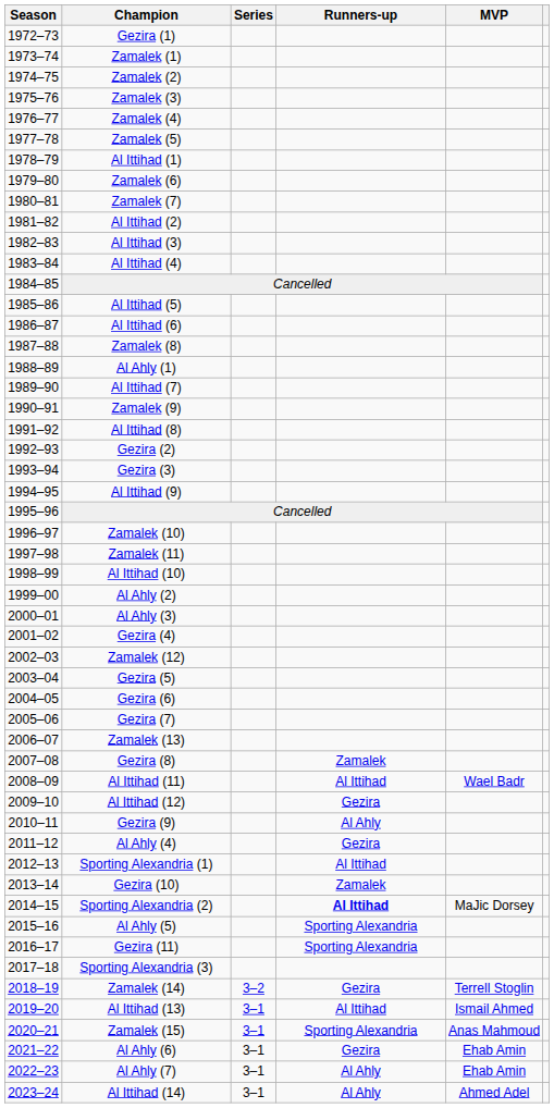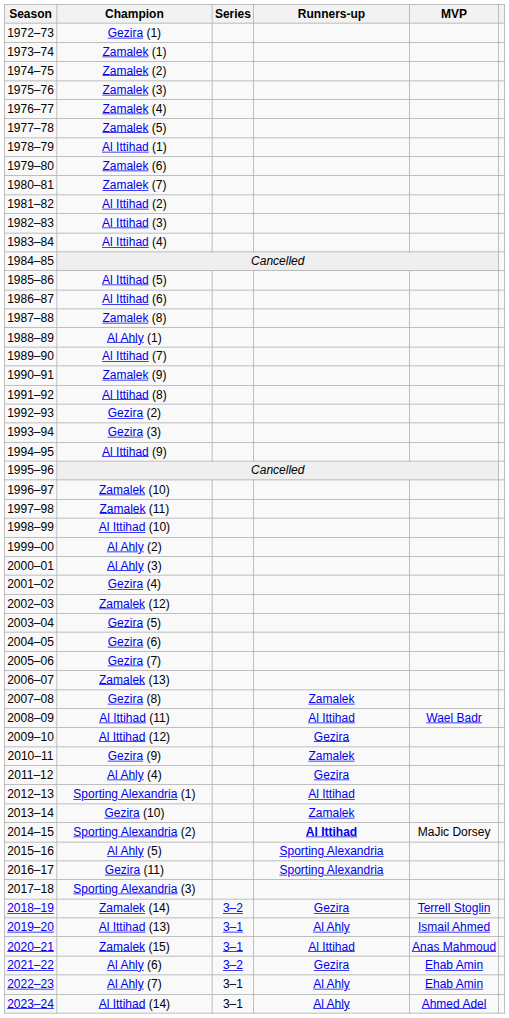 <table class="wikitable" style="text-align:center;">
 <tr>
 <th>Season</th>
 <th width="200">Champion</th>
 <th>Series</th>
 <th width="200">Runners-up</th>
 <th>MVP</th>
 <th></th>
 </tr>
 <tr>
 <td>1972–73</td>
 <td><a href='#'>Gezira</a> (1)</td>
 <td></td>
 <td></td>
 <td></td>
 <td></td>
 </tr>
 <tr>
 <td>1973–74</td>
 <td><a href='#'>Zamalek</a> (1)</td>
 <td></td>
 <td></td>
 <td></td>
 <td></td>
 </tr>
 <tr>
 <td>1974–75</td>
 <td><a href='#'>Zamalek</a> (2)</td>
 <td></td>
 <td></td>
 <td></td>
 <td></td>
 </tr>
 <tr>
 <td>1975–76</td>
 <td><a href='#'>Zamalek</a> (3)</td>
 <td></td>
 <td></td>
 <td></td>
 <td></td>
 </tr>
 <tr>
 <td>1976–77</td>
 <td><a href='#'>Zamalek</a> (4)</td>
 <td></td>
 <td></td>
 <td></td>
 <td></td>
 </tr>
 <tr>
 <td>1977–78</td>
 <td><a href='#'>Zamalek</a> (5)</td>
 <td></td>
 <td></td>
 <td></td>
 <td></td>
 </tr>
 <tr>
 <td>1978–79</td>
 <td><a href='#'>Al Ittihad</a> (1)</td>
 <td></td>
 <td></td>
 <td></td>
 <td></td>
 </tr>
 <tr>
 <td>1979–80</td>
 <td><a href='#'>Zamalek</a> (6)</td>
 <td></td>
 <td></td>
 <td></td>
 <td></td>
 </tr>
 <tr>
 <td>1980–81</td>
 <td><a href='#'>Zamalek</a> (7)</td>
 <td></td>
 <td></td>
 <td></td>
 <td></td>
 </tr>
 <tr>
 <td>1981–82</td>
 <td><a href='#'>Al Ittihad</a> (2)</td>
 <td></td>
 <td></td>
 <td></td>
 <td></td>
 </tr>
 <tr>
 <td>1982–83</td>
 <td><a href='#'>Al Ittihad</a> (3)</td>
 <td></td>
 <td></td>
 <td></td>
 <td></td>
 </tr>
 <tr>
 <td>1983–84</td>
 <td><a href='#'>Al Ittihad</a> (4)</td>
 <td></td>
 <td></td>
 <td></td>
 <td></td>
 </tr>
 <tr>
 <td>1984–85</td>
 <td colspan="4" bgcolor="#efefef" align="center"><em>Cancelled</em></td>
 <td></td>
 </tr>
 <tr>
 <td>1985–86</td>
 <td><a href='#'>Al Ittihad</a> (5)</td>
 <td></td>
 <td></td>
 <td></td>
 <td></td>
 </tr>
 <tr>
 <td>1986–87</td>
 <td><a href='#'>Al Ittihad</a> (6)</td>
 <td></td>
 <td></td>
 <td></td>
 <td></td>
 </tr>
 <tr>
 <td>1987–88</td>
 <td><a href='#'>Zamalek</a> (8)</td>
 <td></td>
 <td></td>
 <td></td>
 <td></td>
 </tr>
 <tr>
 <td>1988–89</td>
 <td><a href='#'>Al Ahly</a> (1)</td>
 <td></td>
 <td></td>
 <td></td>
 <td></td>
 </tr>
 <tr>
 <td>1989–90</td>
 <td><a href='#'>Al Ittihad</a> (7)</td>
 <td></td>
 <td></td>
 <td></td>
 <td></td>
 </tr>
 <tr>
 <td>1990–91</td>
 <td><a href='#'>Zamalek</a> (9)</td>
 <td></td>
 <td></td>
 <td></td>
 <td></td>
 </tr>
 <tr>
 <td>1991–92</td>
 <td><a href='#'>Al Ittihad</a> (8)</td>
 <td></td>
 <td></td>
 <td></td>
 <td></td>
 </tr>
 <tr>
 <td>1992–93</td>
 <td><a href='#'>Gezira</a> (2)</td>
 <td></td>
 <td></td>
 <td></td>
 <td></td>
 </tr>
 <tr>
 <td>1993–94</td>
 <td><a href='#'>Gezira</a> (3)</td>
 <td></td>
 <td></td>
 <td></td>
 <td></td>
 </tr>
 <tr>
 <td>1994–95</td>
 <td><a href='#'>Al Ittihad</a> (9)</td>
 <td></td>
 <td></td>
 <td></td>
 <td></td>
 </tr>
 <tr>
 <td>1995–96</td>
 <td colspan="4" bgcolor="#efefef" align="center"><em>Cancelled</em></td>
 <td></td>
 </tr>
 <tr>
 <td>1996–97</td>
 <td><a href='#'>Zamalek</a> (10)</td>
 <td></td>
 <td></td>
 <td></td>
 <td></td>
 </tr>
 <tr>
 <td>1997–98</td>
 <td><a href='#'>Zamalek</a> (11)</td>
 <td></td>
 <td></td>
 <td></td>
 <td></td>
 </tr>
 <tr>
 <td>1998–99</td>
 <td><a href='#'>Al Ittihad</a> (10)</td>
 <td></td>
 <td></td>
 <td></td>
 <td></td>
 </tr>
 <tr>
 <td>1999–00</td>
 <td><a href='#'>Al Ahly</a> (2)</td>
 <td></td>
 <td></td>
 <td></td>
 <td></td>
 </tr>
 <tr>
 <td>2000–01</td>
 <td><a href='#'>Al Ahly</a> (3)</td>
 <td></td>
 <td></td>
 <td></td>
 <td></td>
 </tr>
 <tr>
 <td>2001–02</td>
 <td><a href='#'>Gezira</a> (4)</td>
 <td></td>
 <td></td>
 <td></td>
 <td></td>
 </tr>
 <tr>
 <td>2002–03</td>
 <td><a href='#'>Zamalek</a> (12)</td>
 <td></td>
 <td></td>
 <td></td>
 <td></td>
 </tr>
 <tr>
 <td>2003–04</td>
 <td><a href='#'>Gezira</a> (5)</td>
 <td></td>
 <td></td>
 <td></td>
 <td></td>
 </tr>
 <tr>
 <td>2004–05</td>
 <td><a href='#'>Gezira</a> (6)</td>
 <td></td>
 <td></td>
 <td></td>
 <td></td>
 </tr>
 <tr>
 <td>2005–06</td>
 <td><a href='#'>Gezira</a> (7)</td>
 <td></td>
 <td></td>
 <td></td>
 <td></td>
 </tr>
 <tr>
 <td>2006–07</td>
 <td><a href='#'>Zamalek</a> (13)</td>
 <td></td>
 <td></td>
 <td></td>
 <td></td>
 </tr>
 <tr>
 <td>2007–08</td>
 <td><a href='#'>Gezira</a> (8)</td>
 <td></td>
 <td><a href='#'>Zamalek</a></td>
 <td></td>
 <td></td>
 </tr>
 <tr>
 <td>2008–09</td>
 <td><a href='#'>Al Ittihad</a> (11)</td>
 <td></td>
 <td><a href='#'>Al Ittihad</a></td>
 <td><a href='#'>Wael Badr</a></td>
 <td></td>
 </tr>
 <tr>
 <td>2009–10</td>
 <td><a href='#'>Al Ittihad</a> (12)</td>
 <td></td>
 <td><a href='#'>Gezira</a></td>
 <td></td>
 <td></td>
 </tr>
 <tr>
 <td>2010–11</td>
 <td><a href='#'>Gezira</a> (9)</td>
 <td></td>
-<td><a href='#'>Al Ahly</a></td>
+<td><a href='#'>Zamalek</a></td>
 <td></td>
 <td></td>
 </tr>
 <tr>
 <td>2011–12</td>
 <td><a href='#'>Al Ahly</a> (4)</td>
 <td></td>
 <td><a href='#'>Gezira</a></td>
 <td></td>
 <td></td>
 </tr>
 <tr>
 <td>2012–13</td>
 <td><a href='#'>Sporting Alexandria</a> (1)</td>
 <td></td>
 <td><a href='#'>Al Ittihad</a></td>
 <td></td>
 <td></td>
 </tr>
 <tr>
 <td>2013–14</td>
 <td><a href='#'>Gezira</a> (10)</td>
 <td></td>
 <td><a href='#'>Zamalek</a></td>
 <td></td>
 <td></td>
 </tr>
 <tr>
 <td>2014–15</td>
 <td><a href='#'>Sporting Alexandria</a> (2)</td>
 <td></td>
 <td><strong><a href='#'>Al Ittihad</a></strong></td>
 <td>MaJic Dorsey</td>
 <td></td>
 </tr>
 <tr>
 <td>2015–16</td>
 <td><a href='#'>Al Ahly</a> (5)</td>
 <td></td>
 <td><a href='#'>Sporting Alexandria</a></td>
 <td></td>
 <td></td>
 </tr>
 <tr>
 <td>2016–17</td>
 <td><a href='#'>Gezira</a> (11)</td>
 <td></td>
 <td><a href='#'>Sporting Alexandria</a></td>
 <td></td>
 <td></td>
 </tr>
 <tr>
 <td>2017–18</td>
 <td><a href='#'>Sporting Alexandria</a> (3)</td>
 <td></td>
 <td></td>
 <td></td>
 <td></td>
 </tr>
 <tr>
 <td><a href='#'>2018–19</a></td>
 <td><a href='#'>Zamalek</a> (14)</td>
 <td align="center"><a href='#'>3–2</a></td>
 <td><a href='#'>Gezira</a></td>
 <td><a href='#'>Terrell Stoglin</a></td>
 <td></td>
 </tr>
 <tr>
 <td><a href='#'>2019–20</a></td>
 <td><a href='#'>Al Ittihad</a> (13)</td>
 <td align="center"><a href='#'>3–1</a></td>
-<td><a href='#'>Al Ittihad</a></td>
+<td><a href='#'>Al Ahly</a></td>
 <td><a href='#'>Ismail Ahmed</a></td>
 <td></td>
 </tr>
 <tr>
 <td><a href='#'>2020–21</a></td>
 <td><a href='#'>Zamalek</a> (15)</td>
 <td align="center"><a href='#'>3–1</a></td>
-<td><a href='#'>Sporting Alexandria</a></td>
+<td><a href='#'>Al Ittihad</a></td>
 <td><a href='#'>Anas Mahmoud</a></td>
 <td></td>
 </tr>
 <tr>
 <td><a href='#'>2021–22</a></td>
 <td><a href='#'>Al Ahly</a> (6)</td>
-<td align="center">3–1</td>
+<td align="center"><a href='#'>3–2</a></td>
 <td><a href='#'>Gezira</a></td>
 <td><a href='#'>Ehab Amin</a></td>
 <td></td>
 </tr>
 <tr>
 <td><a href='#'>2022–23</a></td>
 <td><a href='#'>Al Ahly</a> (7)</td>
 <td align="center">3–1</td>
 <td><a href='#'>Al Ahly</a></td>
 <td><a href='#'>Ehab Amin</a></td>
 <td></td>
 </tr>
 <tr>
 <td><a href='#'>2023–24</a></td>
 <td><a href='#'>Al Ittihad</a> (14)</td>
 <td align="center">3–1</td>
 <td><a href='#'>Al Ahly</a></td>
 <td><a href='#'>Ahmed Adel</a></td>
 <td></td>
 </tr>
 </table>
